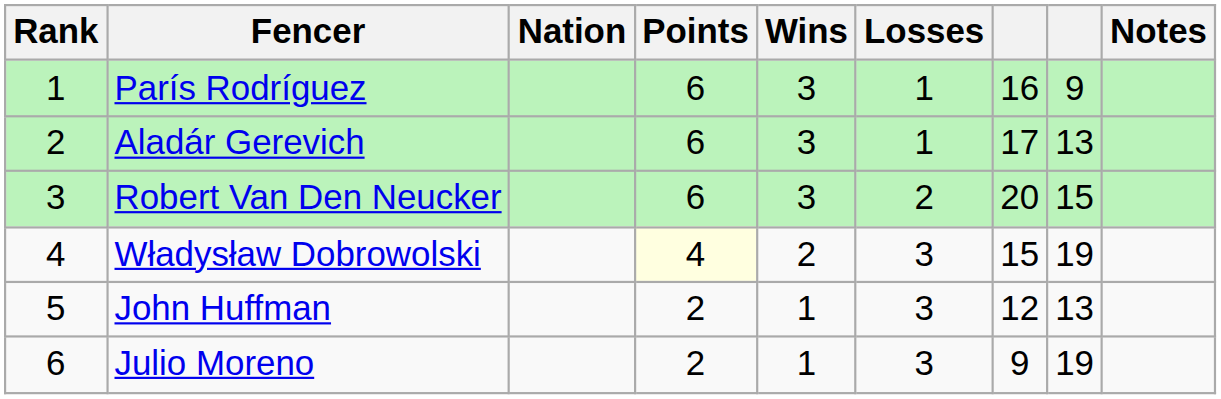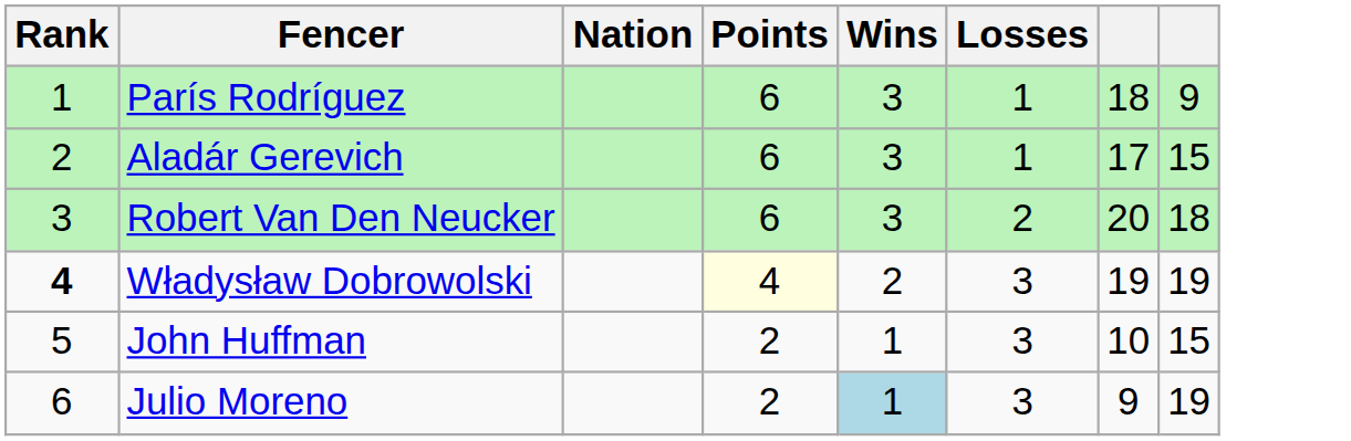 <table class="wikitable sortable" style="text-align: center;">
 <tr>
 <th>Rank</th>
 <th>Fencer</th>
 <th>Nation</th>
 <th>Points</th>
 <th>Wins</th>
 <th>Losses</th>
 <th></th>
 <th></th>
-<th>Notes</th>
 </tr>
 <tr style="background:#bbf3bb;">
 <td>1</td>
 <td align=left><a href='#'>París Rodríguez</a></td>
 <td align=left></td>
 <td>6</td>
 <td>3</td>
 <td>1</td>
-<td>16</td>
+<td>18</td>
 <td>9</td>
-<td></td>
 </tr>
 <tr style="background:#bbf3bb;">
 <td>2</td>
 <td align=left><a href='#'>Aladár Gerevich</a></td>
 <td align=left></td>
 <td>6</td>
 <td>3</td>
 <td>1</td>
 <td>17</td>
-<td>13</td>
-<td></td>
+<td>15</td>
 </tr>
 <tr style="background:#bbf3bb;">
 <td>3</td>
 <td align=left><a href='#'>Robert Van Den Neucker</a></td>
 <td align=left></td>
 <td>6</td>
 <td>3</td>
 <td>2</td>
 <td>20</td>
-<td>15</td>
-<td></td>
+<td>18</td>
 </tr>
 <tr>
-<td>4</td>
+<td><strong>4</strong></td>
 <td align=left><a href='#'>Władysław Dobrowolski</a></td>
 <td align=left></td>
 <td style="background: lightyellow;">4</td>
 <td>2</td>
 <td>3</td>
-<td>15</td>
 <td>19</td>
-<td></td>
+<td>19</td>
 </tr>
 <tr>
 <td>5</td>
 <td align=left><a href='#'>John Huffman</a></td>
 <td align=left></td>
 <td>2</td>
 <td>1</td>
 <td>3</td>
-<td>12</td>
-<td>13</td>
-<td></td>
+<td>10</td>
+<td>15</td>
 </tr>
 <tr>
 <td>6</td>
 <td align=left><a href='#'>Julio Moreno</a></td>
 <td align=left></td>
 <td>2</td>
-<td>1</td>
+<td style="background: lightblue;">1</td>
 <td>3</td>
 <td>9</td>
 <td>19</td>
-<td></td>
 </tr>
 </table>
